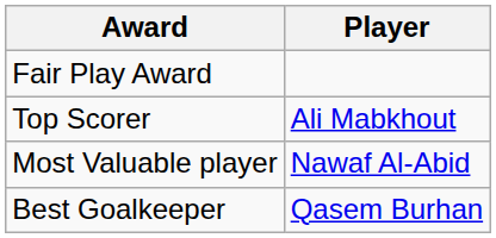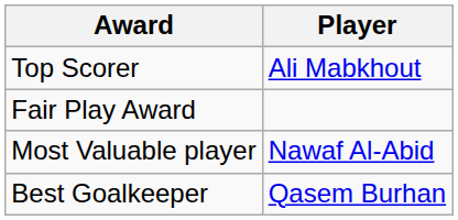 <table class="wikitable">
 <tr>
 <th>Award</th>
 <th>Player</th>
 </tr>
 <tr>
+<td>Top Scorer</td>
+<td> <a href='#'>Ali Mabkhout</a></td>
+</tr>
+<tr>
 <td>Fair Play Award</td>
 <td></td>
-</tr>
-<tr>
-<td>Top Scorer</td>
-<td> <a href='#'>Ali Mabkhout</a></td>
 </tr>
 <tr>
 <td>Most Valuable player</td>
 <td> <a href='#'>Nawaf Al-Abid</a></td>
 </tr>
 <tr>
 <td>Best Goalkeeper</td>
 <td> <a href='#'>Qasem Burhan</a></td>
 </tr>
 </table>
